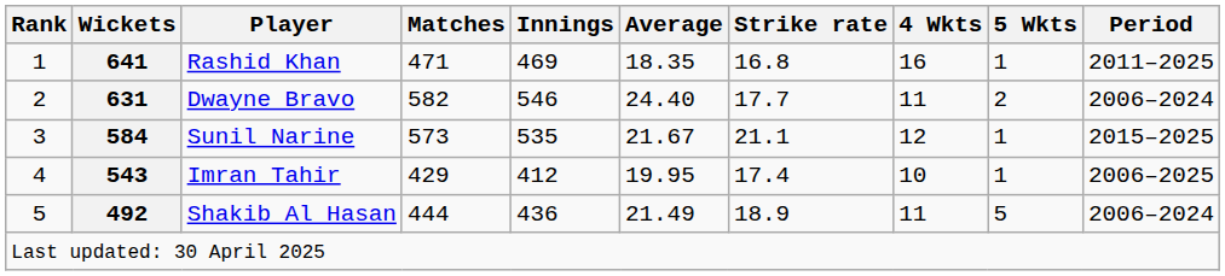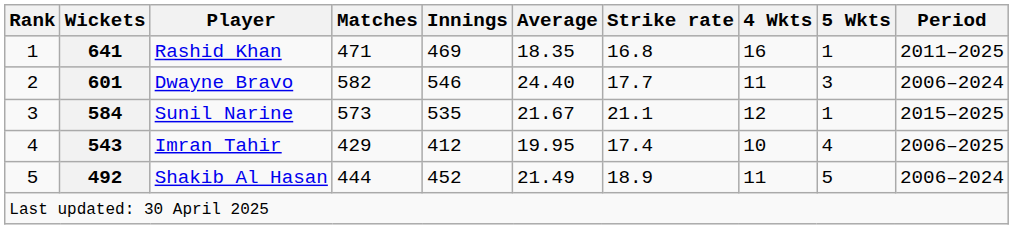 <table class="wikitable sortable">
 <tr>
 <th>Rank</th>
 <th>Wickets</th>
 <th>Player</th>
 <th>Matches</th>
 <th>Innings</th>
 <th>Average</th>
 <th>Strike rate</th>
 <th>4 Wkts</th>
 <th>5 Wkts</th>
 <th>Period</th>
 </tr>
 <tr>
 <td align=center>1</td>
 <th>641</th>
 <td> <a href='#'>Rashid Khan</a></td>
 <td>471</td>
 <td>469</td>
 <td>18.35</td>
 <td>16.8</td>
 <td>16</td>
 <td>1</td>
 <td>2011–2025</td>
 </tr>
 <tr>
 <td align=center>2</td>
-<th>631</th>
+<th>601</th>
 <td> <a href='#'>Dwayne Bravo</a></td>
 <td>582</td>
 <td>546</td>
 <td>24.40</td>
 <td>17.7</td>
 <td>11</td>
-<td>2</td>
+<td>3</td>
 <td>2006–2024</td>
 </tr>
 <tr>
 <td align=center>3</td>
 <th>584</th>
 <td> <a href='#'>Sunil Narine</a></td>
 <td>573</td>
 <td>535</td>
 <td>21.67</td>
 <td>21.1</td>
 <td>12</td>
 <td>1</td>
 <td>2015–2025</td>
 </tr>
 <tr>
 <td align=center>4</td>
 <th>543</th>
 <td> <a href='#'>Imran Tahir</a></td>
 <td>429</td>
 <td>412</td>
 <td>19.95</td>
 <td>17.4</td>
 <td>10</td>
-<td>1</td>
+<td>4</td>
 <td>2006–2025</td>
 </tr>
 <tr>
 <td align=center>5</td>
 <th>492</th>
 <td> <a href='#'>Shakib Al Hasan</a></td>
 <td>444</td>
-<td>436</td>
+<td>452</td>
 <td>21.49</td>
 <td>18.9</td>
 <td>11</td>
 <td>5</td>
 <td>2006–2024</td>
 </tr>
 <tr>
 <td colspan=10><small>Last updated: 30 April 2025</small></td>
 </tr>
 </table>
